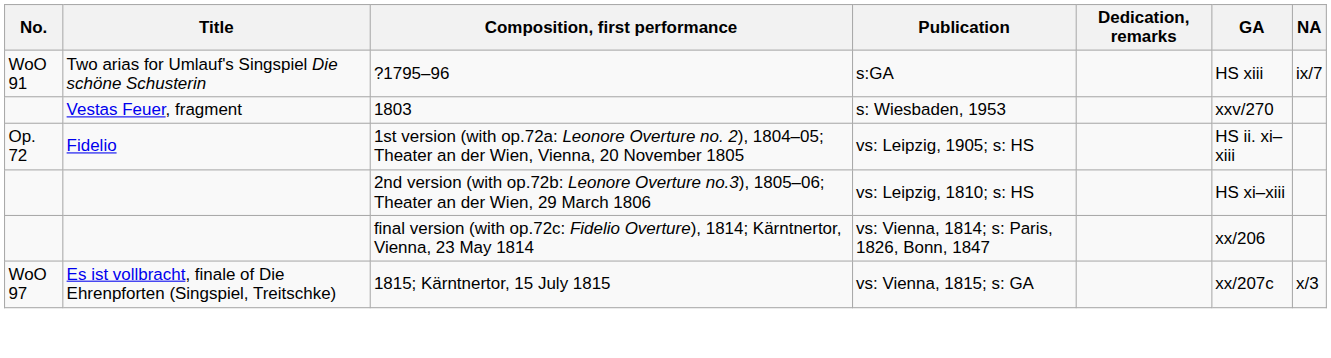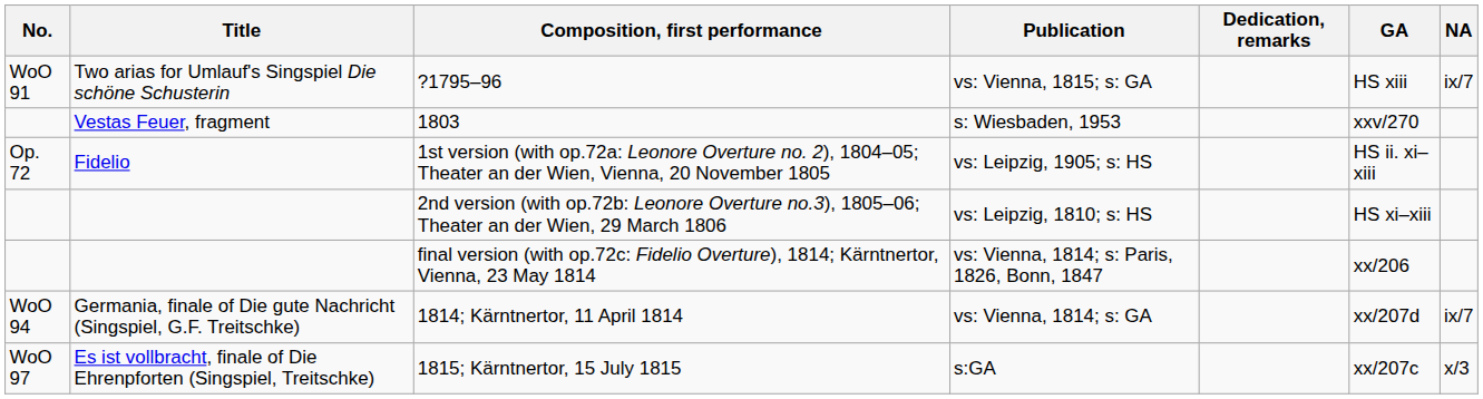 <table class="wikitable sortable">
 <tr>
 <th>No.</th>
 <th>Title</th>
 <th>Composition, first performance</th>
 <th>Publication</th>
 <th>Dedication, remarks</th>
 <th class="unsortable">GA</th>
 <th class="unsortable">NA</th>
 </tr>
 <tr>
 <td>WoO 91</td>
 <td>Two arias for Umlauf's Singspiel <em>Die schöne Schusterin</em></td>
 <td data-sort-value="1795">?1795–96</td>
-<td data-sort-value="1862">s:GA</td>
+<td data-sort-value="1815">vs: Vienna, 1815; s: GA</td>
 <td></td>
 <td>HS xiii</td>
 <td>ix/7</td>
 </tr>
 <tr>
 <td></td>
 <td><a href='#'>Vestas Feuer</a>, fragment</td>
 <td data-sort-value="1803">1803</td>
 <td data-sort-value="1953">s: Wiesbaden, 1953</td>
 <td></td>
 <td>xxv/270</td>
 <td></td>
 </tr>
 <tr>
 <td>Op. 72</td>
 <td><a href='#'>Fidelio</a></td>
 <td data-sort-value="1804">1st version (with op.72a: <em>Leonore Overture no. 2</em>), 1804–05; Theater an der Wien, Vienna, 20 November 1805</td>
 <td data-sort-value="1905">vs: Leipzig, 1905; s: HS</td>
 <td></td>
 <td>HS ii. xi–xiii</td>
 <td></td>
 </tr>
 <tr>
 <td></td>
 <td></td>
 <td data-sort-value="1805">2nd version (with op.72b: <em>Leonore Overture no.3</em>), 1805–06; Theater an der Wien, 29 March 1806</td>
 <td data-sort-value="1810">vs: Leipzig, 1810; s: HS</td>
 <td></td>
 <td>HS xi–xiii</td>
 <td></td>
 </tr>
 <tr>
 <td></td>
 <td></td>
 <td data-sort-value="1814">final version (with op.72c: <em>Fidelio Overture</em>), 1814; Kärntnertor, Vienna, 23 May 1814</td>
 <td data-sort-value="1814">vs: Vienna, 1814; s: Paris, 1826, Bonn, 1847</td>
 <td></td>
 <td>xx/206</td>
 <td></td>
 </tr>
 <tr>
+<td>WoO 94</td>
+<td>Germania, finale of Die gute Nachricht (Singspiel, G.F. Treitschke)</td>
+<td data-sort-value="1814">1814; Kärntnertor, 11 April 1814</td>
+<td data-sort-value="1814">vs: Vienna, 1814; s: GA</td>
+<td></td>
+<td>xx/207d</td>
+<td>ix/7</td>
+</tr>
+<tr>
 <td>WoO 97</td>
 <td><a href='#'>Es ist vollbracht</a>, finale of Die Ehrenpforten (Singspiel, Treitschke)</td>
 <td data-sort-value="1815">1815; Kärntnertor, 15 July 1815</td>
-<td data-sort-value="1815">vs: Vienna, 1815; s: GA</td>
+<td data-sort-value="1862">s:GA</td>
 <td></td>
 <td>xx/207c</td>
 <td>x/3</td>
 </tr>
 </table>
